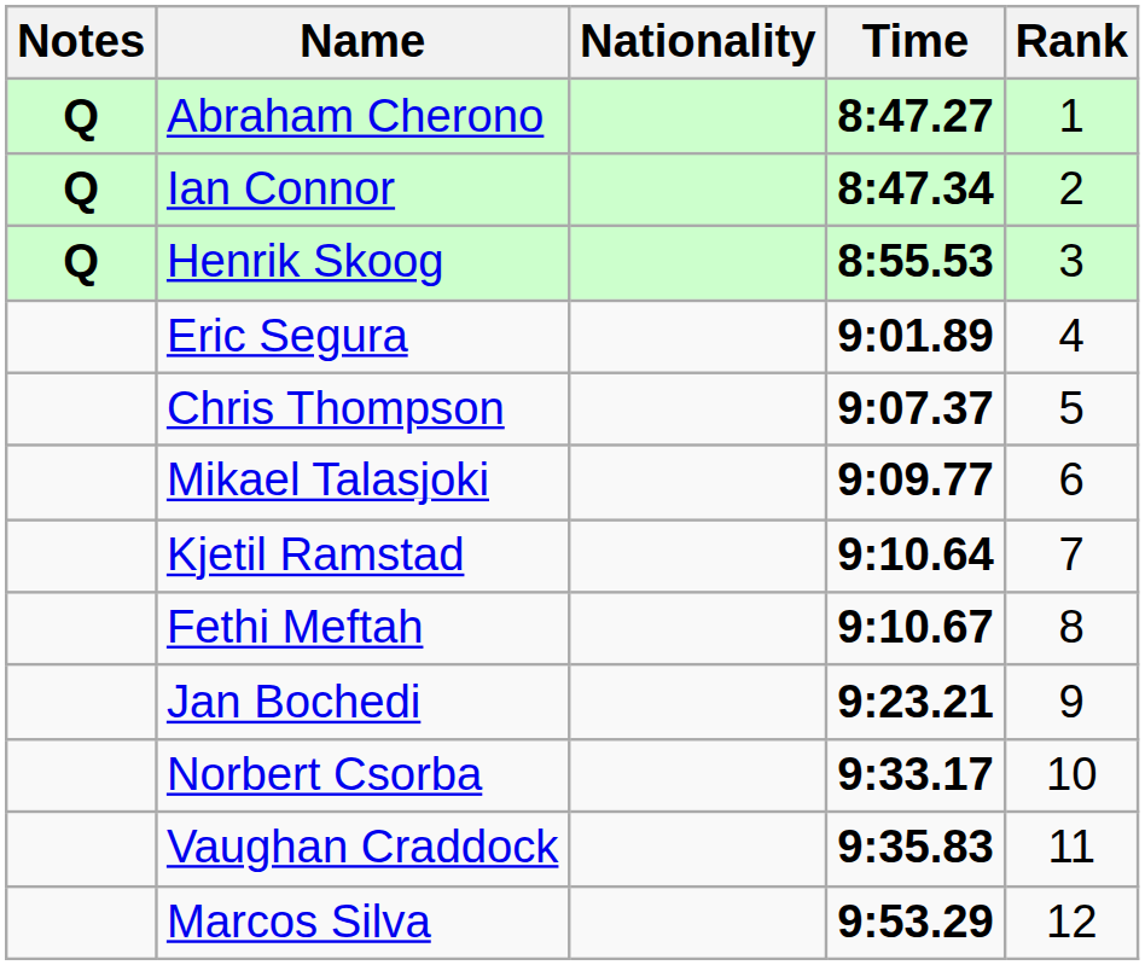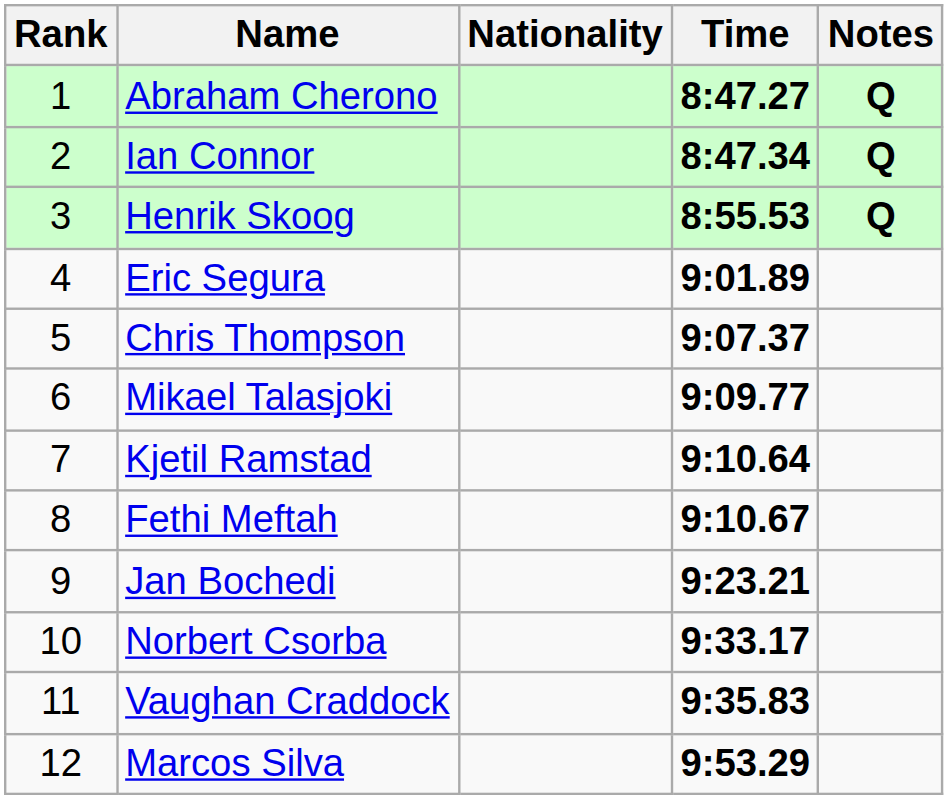 <table class="wikitable sortable" style="text-align:center">
 <tr>
-<th>Notes</th>
+<th>Rank</th>
 <th>Name</th>
 <th>Nationality</th>
 <th>Time</th>
-<th>Rank</th>
+<th>Notes</th>
 </tr>
 <tr bgcolor=ccffcc>
-<td><strong>Q</strong></td>
+<td>1</td>
 <td align=left><a href='#'>Abraham Cherono</a></td>
 <td align=left></td>
 <td><strong>8:47.27</strong></td>
-<td>1</td>
+<td><strong>Q</strong></td>
 </tr>
 <tr bgcolor=ccffcc>
-<td><strong>Q</strong></td>
+<td>2</td>
 <td align=left><a href='#'>Ian Connor</a></td>
 <td align=left></td>
 <td><strong>8:47.34</strong></td>
-<td>2</td>
+<td><strong>Q</strong></td>
 </tr>
 <tr bgcolor=ccffcc>
-<td><strong>Q</strong></td>
+<td>3</td>
 <td align=left><a href='#'>Henrik Skoog</a></td>
 <td align=left></td>
 <td><strong>8:55.53</strong></td>
-<td>3</td>
+<td><strong>Q</strong></td>
 </tr>
 <tr>
-<td></td>
+<td>4</td>
 <td align=left><a href='#'>Eric Segura</a></td>
 <td align=left></td>
 <td><strong>9:01.89</strong></td>
-<td>4</td>
+<td></td>
 </tr>
 <tr>
-<td></td>
+<td>5</td>
 <td align=left><a href='#'>Chris Thompson</a></td>
 <td align=left></td>
 <td><strong>9:07.37</strong></td>
-<td>5</td>
+<td></td>
 </tr>
 <tr>
-<td></td>
+<td>6</td>
 <td align=left><a href='#'>Mikael Talasjoki</a></td>
 <td align=left></td>
 <td><strong>9:09.77</strong></td>
-<td>6</td>
+<td></td>
 </tr>
 <tr>
-<td></td>
+<td>7</td>
 <td align=left><a href='#'>Kjetil Ramstad</a></td>
 <td align=left></td>
 <td><strong>9:10.64</strong></td>
-<td>7</td>
+<td></td>
 </tr>
 <tr>
-<td></td>
+<td>8</td>
 <td align=left><a href='#'>Fethi Meftah</a></td>
 <td align=left></td>
 <td><strong>9:10.67</strong></td>
-<td>8</td>
+<td></td>
 </tr>
 <tr>
-<td></td>
+<td>9</td>
 <td align=left><a href='#'>Jan Bochedi</a></td>
 <td align=left></td>
 <td><strong>9:23.21</strong></td>
-<td>9</td>
+<td></td>
 </tr>
 <tr>
-<td></td>
+<td>10</td>
 <td align=left><a href='#'>Norbert Csorba</a></td>
 <td align=left></td>
 <td><strong>9:33.17</strong></td>
-<td>10</td>
+<td></td>
 </tr>
 <tr>
-<td></td>
+<td>11</td>
 <td align=left><a href='#'>Vaughan Craddock</a></td>
 <td align=left></td>
 <td><strong>9:35.83</strong></td>
-<td>11</td>
+<td></td>
 </tr>
 <tr>
-<td></td>
+<td>12</td>
 <td align=left><a href='#'>Marcos Silva</a></td>
 <td align=left></td>
 <td><strong>9:53.29</strong></td>
-<td>12</td>
+<td></td>
 </tr>
 </table>
